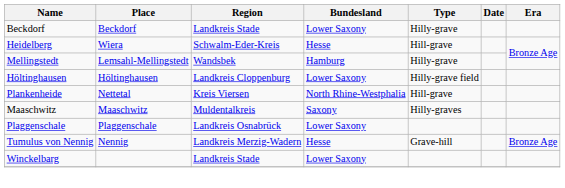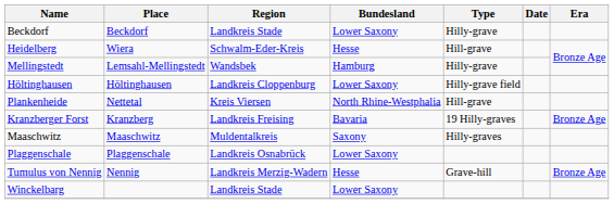 <table class="wikitable sortable">
 <tr>
 <th>Name</th>
 <th>Place</th>
 <th>Region</th>
 <th>Bundesland</th>
 <th>Type</th>
 <th>Date</th>
 <th>Era</th>
 </tr>
 <tr>
 <td>Beckdorf</td>
 <td><a href='#'>Beckdorf</a></td>
 <td><a href='#'>Landkreis Stade</a></td>
 <td><a href='#'>Lower Saxony</a></td>
 <td>Hilly-grave</td>
 <td></td>
 <td></td>
 </tr>
 <tr>
 <td><a href='#'>Heidelberg</a></td>
 <td><a href='#'>Wiera</a></td>
 <td><a href='#'>Schwalm-Eder-Kreis</a></td>
 <td><a href='#'>Hesse</a></td>
 <td>Hill-grave</td>
 <td></td>
 <td rowspan="2"><a href='#'>Bronze Age</a></td>
 </tr>
 <tr>
 <td><a href='#'>Mellingstedt</a></td>
 <td><a href='#'>Lemsahl-Mellingstedt</a></td>
 <td><a href='#'>Wandsbek</a></td>
 <td><a href='#'>Hamburg</a></td>
 <td>Hilly-grave</td>
 <td></td>
 </tr>
 <tr>
 <td><a href='#'>Höltinghausen</a></td>
 <td><a href='#'>Höltinghausen</a></td>
 <td><a href='#'>Landkreis Cloppenburg</a></td>
 <td><a href='#'>Lower Saxony</a></td>
 <td>Hilly-grave field</td>
 <td></td>
 <td></td>
 </tr>
 <tr>
 <td><a href='#'>Plankenheide</a></td>
 <td><a href='#'>Nettetal</a></td>
 <td><a href='#'>Kreis Viersen</a></td>
 <td><a href='#'>North Rhine-Westphalia</a></td>
 <td>Hill-grave</td>
 <td></td>
 <td></td>
 </tr>
 <tr>
+<td><a href='#'>Kranzberger Forst</a></td>
+<td><a href='#'>Kranzberg</a></td>
+<td><a href='#'>Landkreis Freising</a></td>
+<td><a href='#'>Bavaria</a></td>
+<td>19 Hilly-graves</td>
+<td></td>
+<td><a href='#'>Bronze Age</a></td>
+</tr>
+<tr>
 <td>Maaschwitz</td>
 <td><a href='#'>Maaschwitz</a></td>
 <td><a href='#'>Muldentalkreis</a></td>
 <td><a href='#'>Saxony</a></td>
 <td>Hilly-graves</td>
 <td></td>
 <td></td>
 </tr>
 <tr>
 <td><a href='#'>Plaggenschale</a></td>
 <td><a href='#'>Plaggenschale</a></td>
 <td><a href='#'>Landkreis Osnabrück</a></td>
 <td><a href='#'>Lower Saxony</a></td>
 <td></td>
 <td></td>
 <td></td>
 </tr>
 <tr>
 <td><a href='#'>Tumulus von Nennig</a></td>
 <td><a href='#'>Nennig</a></td>
 <td><a href='#'>Landkreis Merzig-Wadern</a></td>
 <td><a href='#'>Hesse</a></td>
 <td>Grave-hill</td>
 <td></td>
 <td><a href='#'>Bronze Age</a></td>
 </tr>
 <tr>
 <td><a href='#'>Winckelbarg</a></td>
 <td></td>
 <td><a href='#'>Landkreis Stade</a></td>
 <td><a href='#'>Lower Saxony</a></td>
 <td></td>
 <td></td>
 <td></td>
 </tr>
 <tr>
 </tr>
 </table>
